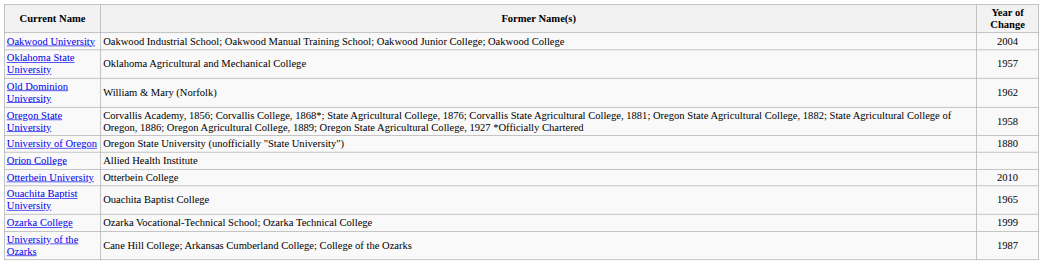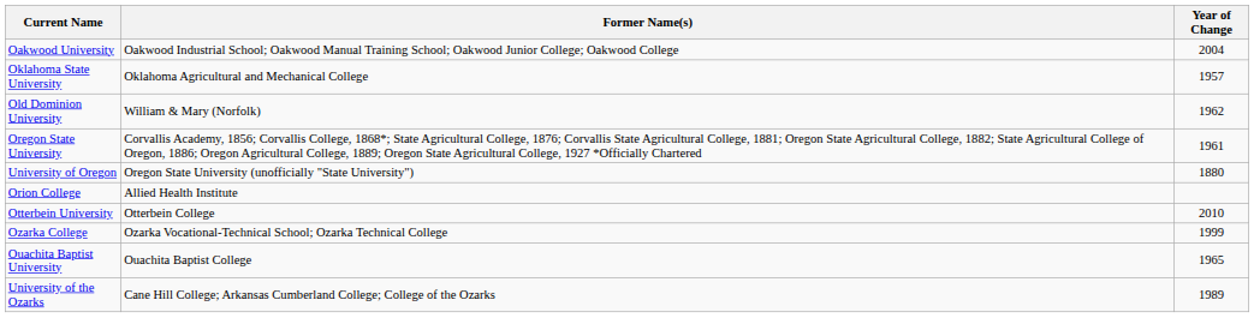 <table class="wikitable sortable">
 <tr>
 <th>Current Name</th>
 <th>Former Name(s)</th>
 <th>Year of Change</th>
 </tr>
 <tr>
 <td><a href='#'>Oakwood University</a></td>
 <td>Oakwood Industrial School; Oakwood Manual Training School; Oakwood Junior College; Oakwood College</td>
 <td align="center">2004</td>
 </tr>
 <tr>
 <td><a href='#'>Oklahoma State University</a></td>
 <td>Oklahoma Agricultural and Mechanical College</td>
 <td align="center">1957</td>
 </tr>
 <tr>
 <td><a href='#'>Old Dominion University</a></td>
 <td>William & Mary (Norfolk)</td>
 <td align="center">1962</td>
 </tr>
 <tr>
 <td><a href='#'>Oregon State University</a></td>
 <td>Corvallis Academy, 1856; Corvallis College, 1868*; State Agricultural College, 1876; Corvallis State Agricultural College, 1881; Oregon State Agricultural College, 1882; State Agricultural College of Oregon, 1886; Oregon Agricultural College, 1889; Oregon State Agricultural College, 1927 *Officially Chartered</td>
-<td align="center">1958</td>
+<td align="center">1961</td>
 </tr>
 <tr>
 <td><a href='#'>University of Oregon</a></td>
 <td>Oregon State University (unofficially "State University")</td>
 <td align="center">1880</td>
 </tr>
 <tr>
 <td><a href='#'>Orion College</a></td>
 <td>Allied Health Institute</td>
 <td align="center"></td>
 </tr>
 <tr>
 <td><a href='#'>Otterbein University</a></td>
 <td>Otterbein College</td>
 <td align="center">2010</td>
 </tr>
 <tr>
+<td><a href='#'>Ozarka College</a></td>
+<td>Ozarka Vocational-Technical School; Ozarka Technical College</td>
+<td align="center">1999</td>
+</tr>
+<tr>
 <td><a href='#'>Ouachita Baptist University</a></td>
 <td>Ouachita Baptist College</td>
 <td align="center">1965</td>
 </tr>
 <tr>
-<td><a href='#'>Ozarka College</a></td>
-<td>Ozarka Vocational-Technical School; Ozarka Technical College</td>
-<td align="center">1999</td>
-</tr>
-<tr>
 <td><a href='#'>University of the Ozarks</a></td>
 <td>Cane Hill College; Arkansas Cumberland College; College of the Ozarks</td>
-<td align="center">1987</td>
+<td align="center">1989</td>
 </tr>
 </table>
